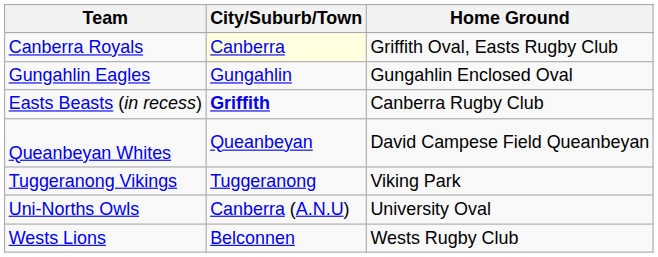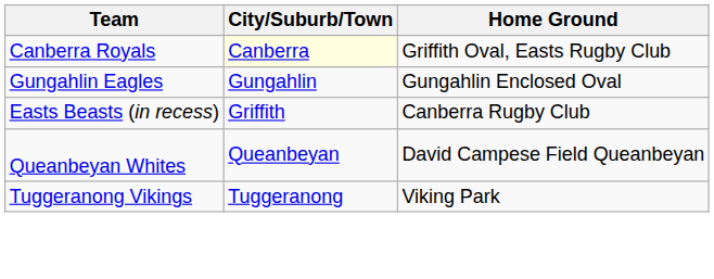 <table class="wikitable">
 <tr>
 <th>Team</th>
 <th>City/Suburb/Town</th>
 <th>Home Ground</th>
 </tr>
 <tr>
 <td> <a href='#'>Canberra Royals</a></td>
 <td style="background: lightyellow;"><a href='#'>Canberra</a></td>
 <td>Griffith Oval, Easts Rugby Club</td>
 </tr>
 <tr>
 <td> <a href='#'>Gungahlin Eagles</a></td>
 <td><a href='#'>Gungahlin</a></td>
 <td>Gungahlin Enclosed Oval</td>
 </tr>
 <tr>
 <td> <a href='#'>Easts Beasts</a> (<em>in recess</em>)</td>
-<td><strong><a href='#'>Griffith</a></strong></td>
+<td><a href='#'>Griffith</a></td>
 <td>Canberra Rugby Club</td>
 </tr>
 <tr>
 <td><br> <a href='#'>Queanbeyan Whites</a></td>
 <td><a href='#'>Queanbeyan</a></td>
 <td>David Campese Field Queanbeyan</td>
 </tr>
 <tr>
 <td> <a href='#'>Tuggeranong Vikings</a></td>
 <td><a href='#'>Tuggeranong</a></td>
 <td>Viking Park</td>
 </tr>
-<tr>
-<td> <a href='#'>Uni-Norths Owls</a></td>
-<td><a href='#'>Canberra</a> (<a href='#'>A.N.U</a>)</td>
-<td>University Oval</td>
-</tr>
-<tr>
-<td> <a href='#'>Wests Lions</a></td>
-<td><a href='#'>Belconnen</a></td>
-<td>Wests Rugby Club</td>
-</tr>
 </table>
